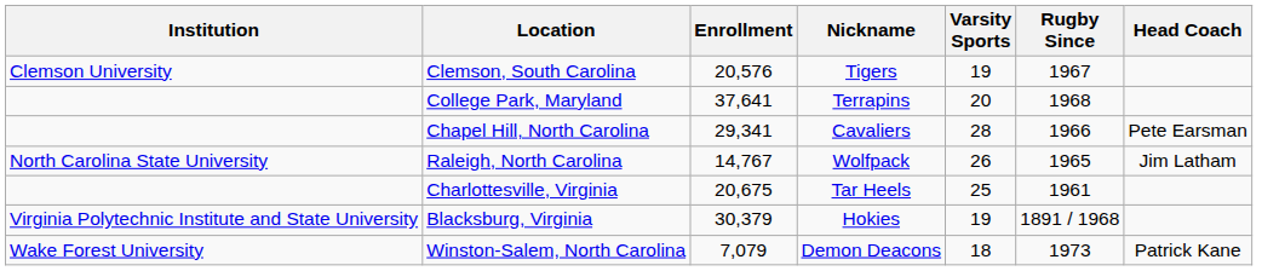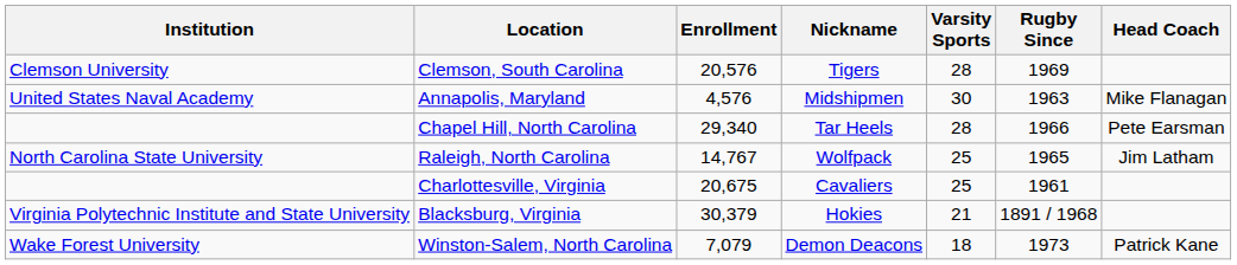 <table class="wikitable sortable" style="text-align:center; font-size:100%;">
 <tr>
 <th>Institution</th>
 <th>Location</th>
 <th>Enrollment</th>
 <th>Nickname</th>
 <th>Varsity<br>Sports</th>
 <th>Rugby <br> Since</th>
 <th>Head Coach</th>
 </tr>
 <tr>
 <td align=left><a href='#'>Clemson University</a></td>
 <td align=left><a href='#'>Clemson, South Carolina</a></td>
 <td>20,576</td>
 <td><a href='#'>Tigers</a></td>
-<td>19</td>
-<td>1967</td>
+<td>28</td>
+<td>1969</td>
 <td></td>
 </tr>
 <tr>
-<td align=left></td>
-<td align=left><a href='#'>College Park, Maryland</a></td>
-<td>37,641</td>
-<td><a href='#'>Terrapins</a></td>
-<td>20</td>
-<td>1968</td>
-<td></td>
+<td align=left><a href='#'>United States Naval Academy</a></td>
+<td align=left><a href='#'>Annapolis, Maryland</a></td>
+<td>4,576</td>
+<td><a href='#'>Midshipmen</a></td>
+<td>30</td>
+<td>1963</td>
+<td>Mike Flanagan</td>
 </tr>
 <tr>
 <td align=left></td>
 <td align=left><a href='#'>Chapel Hill, North Carolina</a></td>
-<td>29,341</td>
-<td><a href='#'>Cavaliers</a></td>
+<td>29,340</td>
+<td><a href='#'>Tar Heels</a></td>
 <td>28</td>
 <td>1966</td>
 <td>Pete Earsman</td>
 </tr>
 <tr>
 <td align=left><a href='#'>North Carolina State University</a></td>
 <td align=left><a href='#'>Raleigh, North Carolina</a></td>
 <td>14,767</td>
 <td><a href='#'>Wolfpack</a></td>
-<td>26</td>
+<td>25</td>
 <td>1965</td>
 <td>Jim Latham</td>
 </tr>
 <tr>
 <td align=left></td>
 <td align=left><a href='#'>Charlottesville, Virginia</a></td>
 <td>20,675</td>
-<td><a href='#'>Tar Heels</a></td>
+<td><a href='#'>Cavaliers</a></td>
 <td>25</td>
 <td>1961</td>
 <td></td>
 </tr>
 <tr>
 <td align=left><a href='#'>Virginia Polytechnic Institute and State University</a></td>
 <td align=left><a href='#'>Blacksburg, Virginia</a></td>
 <td>30,379</td>
 <td><a href='#'>Hokies</a></td>
-<td>19</td>
+<td>21</td>
 <td>1891 / 1968</td>
 <td></td>
 </tr>
 <tr>
 <td align=left><a href='#'>Wake Forest University</a></td>
 <td align=left><a href='#'>Winston-Salem, North Carolina</a></td>
 <td>7,079</td>
 <td><a href='#'>Demon Deacons</a></td>
 <td>18</td>
 <td>1973</td>
 <td>Patrick Kane</td>
 </tr>
 </table>
